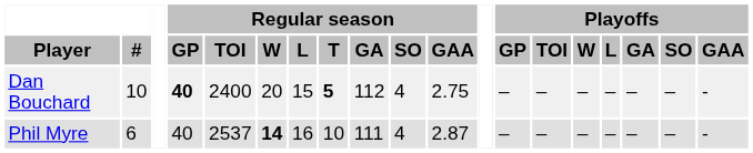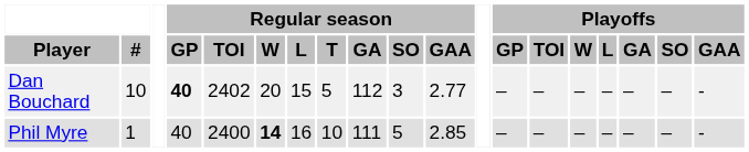 <table BORDER="0" CELLPADDING="3" CELLSPACING="2" ID="Table1">
 <tr ALIGN="center" bgcolor="#c0c0c0">
 <th ALIGN="center" colspan="2" bgcolor="#ffffff"> </th>
 <th ALIGN="center" rowspan="99" bgcolor="#ffffff"> </th>
 <th ALIGN="center" colspan="8">Regular season</th>
 <th ALIGN="center" rowspan="99" bgcolor="#ffffff"> </th>
 <th ALIGN="center" colspan="7">Playoffs</th>
 </tr>
 <tr ALIGN="center" bgcolor="#c0c0c0">
 <th ALIGN="center">Player</th>
 <th ALIGN="center">#</th>
 <th ALIGN="center">GP</th>
 <th ALIGN="center">TOI</th>
 <th ALIGN="center">W</th>
 <th ALIGN="center">L</th>
 <th ALIGN="center">T</th>
 <th ALIGN="center">GA</th>
 <th ALIGN="center">SO</th>
 <th ALIGN="center">GAA</th>
 <th ALIGN="center">GP</th>
 <th ALIGN="center">TOI</th>
 <th ALIGN="center">W</th>
 <th ALIGN="center">L</th>
 <th ALIGN="center">GA</th>
 <th ALIGN="center">SO</th>
 <th ALIGN="center">GAA</th>
 </tr>
 <tr bgcolor="#f0f0f0">
 <td><a href='#'>Dan Bouchard</a></td>
 <td>10</td>
 <td><strong>40</strong></td>
-<td>2400</td>
+<td>2402</td>
 <td>20</td>
 <td>15</td>
-<td><strong>5</strong></td>
+<td>5</td>
 <td>112</td>
-<td>4</td>
-<td>2.75</td>
+<td>3</td>
+<td>2.77</td>
 <td>–</td>
 <td>–</td>
 <td>–</td>
 <td>–</td>
 <td>–</td>
 <td>–</td>
 <td>-</td>
 </tr>
 <tr bgcolor="#e0e0e0">
 <td><a href='#'>Phil Myre</a></td>
-<td>6</td>
+<td>1</td>
 <td>40</td>
-<td>2537</td>
+<td>2400</td>
 <td><strong>14</strong></td>
 <td>16</td>
 <td>10</td>
 <td>111</td>
-<td>4</td>
-<td>2.87</td>
+<td>5</td>
+<td>2.85</td>
 <td>–</td>
 <td>–</td>
 <td>–</td>
 <td>–</td>
 <td>–</td>
 <td>–</td>
 <td>-</td>
 </tr>
 </table>
